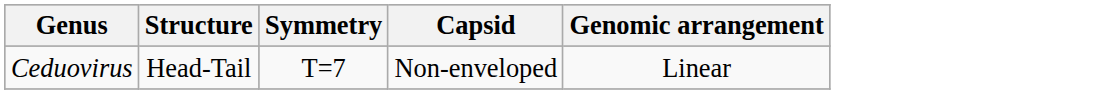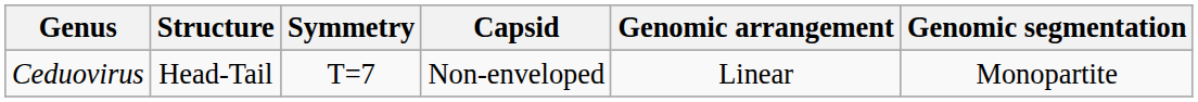 <table class="wikitable sortable" style="text-align:center">
 <tr>
 <th>Genus</th>
 <th>Structure</th>
 <th>Symmetry</th>
 <th>Capsid</th>
 <th>Genomic arrangement</th>
+<th>Genomic segmentation</th>
 </tr>
 <tr>
 <td><em>Ceduovirus</em></td>
 <td>Head-Tail</td>
 <td>T=7</td>
 <td>Non-enveloped</td>
 <td>Linear</td>
+<td>Monopartite</td>
 </tr>
 </table>
